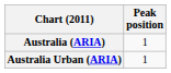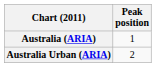 <table class="wikitable sortable plainrowheaders" style="text-align:center;">
 <tr>
 <th scope="col">Chart (2011)</th>
 <th scope="col">Peak<br>position</th>
 </tr>
 <tr>
 <th scope="row">Australia (<a href='#'>ARIA</a>)</th>
 <td>1</td>
 </tr>
 <tr>
 <th scope="row">Australia Urban (<a href='#'>ARIA</a>)</th>
-<td>1</td>
+<td>2</td>
 </tr>
 </table>
